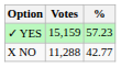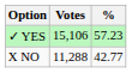 <table class="wikitable">
 <tr>
 <th>Option</th>
 <th>Votes</th>
 <th>%</th>
 </tr>
 <tr>
 <td style=background:#bbf8be>✓ YES</td>
-<td style=background:#bbf8be>15,159</td>
+<td style=background:#bbf8be>15,106</td>
 <td style=background:#bbf8be>57.23</td>
 </tr>
 <tr>
 <td>X NO</td>
 <td>11,288</td>
 <td>42.77</td>
 </tr>
 </table>
